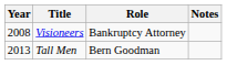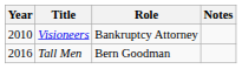 <table class="wikitable sortable">
 <tr>
 <th>Year</th>
 <th>Title</th>
 <th>Role</th>
 <th>Notes</th>
 </tr>
 <tr>
-<td>2008</td>
+<td>2010</td>
 <td><em><a href='#'>Visioneers</a></em></td>
 <td>Bankruptcy Attorney</td>
 <td></td>
 </tr>
 <tr>
-<td>2013</td>
+<td>2016</td>
 <td><em>Tall Men</em></td>
 <td>Bern Goodman</td>
 <td></td>
 </tr>
 </table>
